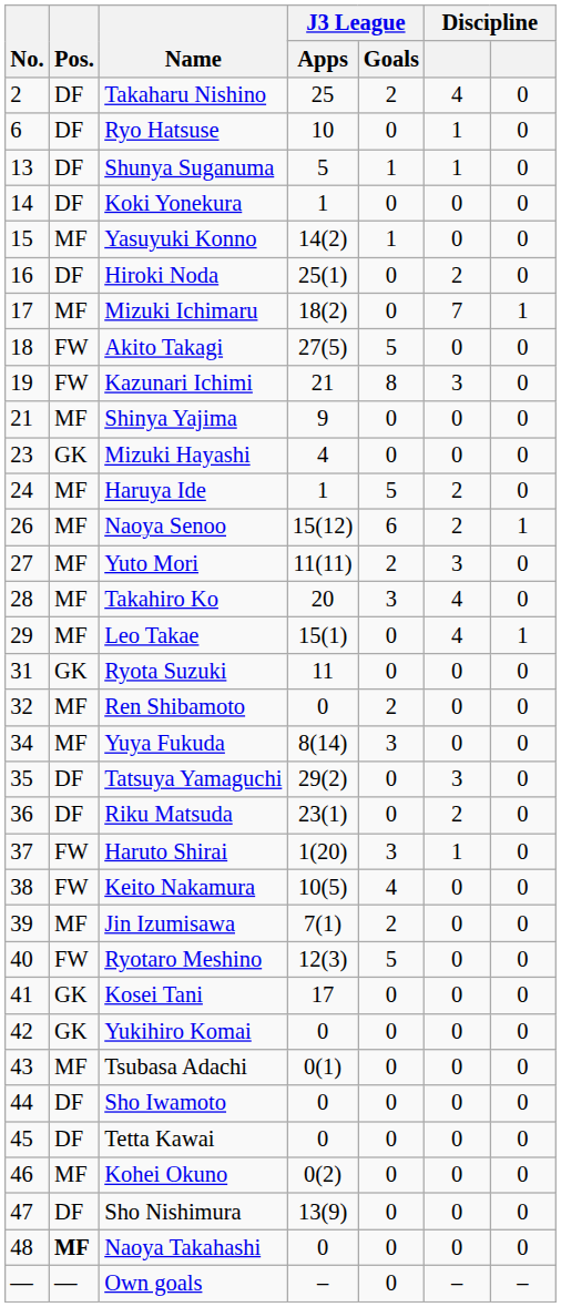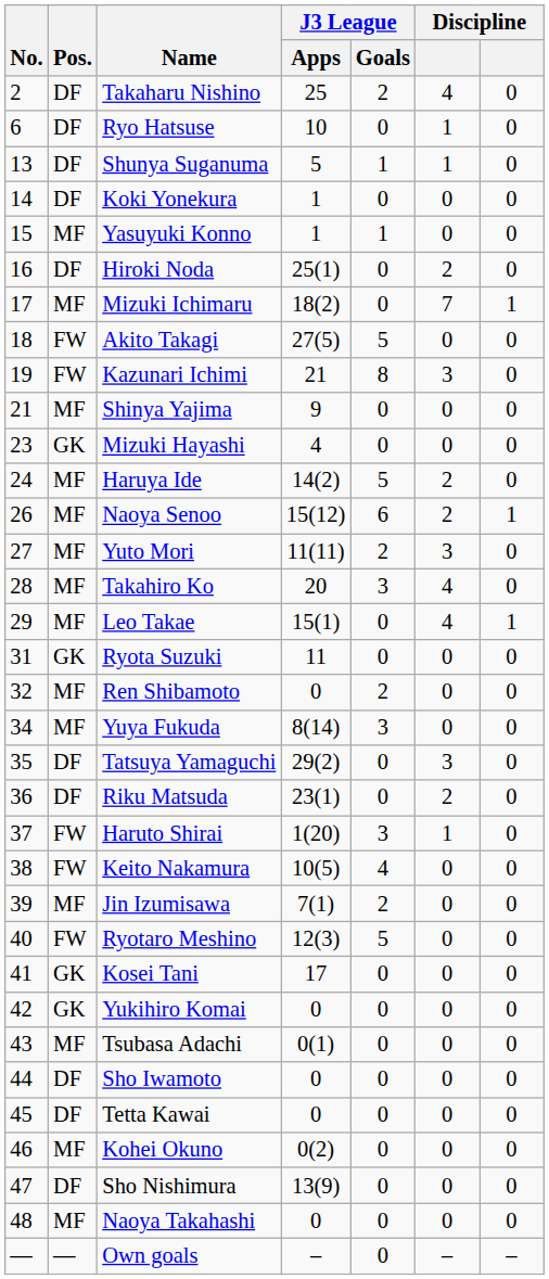 <table class="wikitable" style="text-align:center">
 <tr>
 <th rowspan=2 style="vertical-align:bottom;">No.</th>
 <th rowspan=2 style="vertical-align:bottom;">Pos.</th>
 <th rowspan=2 style="vertical-align:bottom;">Name</th>
 <th colspan=2 style="width:85px;"><a href='#'>J3 League</a></th>
 <th colspan=2 style="width:85px;">Discipline</th>
 </tr>
 <tr>
 <th>Apps</th>
 <th>Goals</th>
 <th></th>
 <th></th>
 </tr>
 <tr>
 <td align="left">2</td>
 <td align="left">DF</td>
 <td align="left"> <a href='#'>Takaharu Nishino</a></td>
 <td>25</td>
 <td>2</td>
 <td>4</td>
 <td>0</td>
 </tr>
 <tr>
 <td align="left">6</td>
 <td align="left">DF</td>
 <td align="left"> <a href='#'>Ryo Hatsuse</a></td>
 <td>10</td>
 <td>0</td>
 <td>1</td>
 <td>0</td>
 </tr>
 <tr>
 <td align="left">13</td>
 <td align="left">DF</td>
 <td align="left"> <a href='#'>Shunya Suganuma</a></td>
 <td>5</td>
 <td>1</td>
 <td>1</td>
 <td>0</td>
 </tr>
 <tr>
 <td align="left">14</td>
 <td align="left">DF</td>
 <td align="left"> <a href='#'>Koki Yonekura</a></td>
 <td>1</td>
 <td>0</td>
 <td>0</td>
 <td>0</td>
 </tr>
 <tr>
 <td align="left">15</td>
 <td align="left">MF</td>
 <td align="left"> <a href='#'>Yasuyuki Konno</a></td>
-<td>14(2)</td>
+<td>1</td>
 <td>1</td>
 <td>0</td>
 <td>0</td>
 </tr>
 <tr>
 <td align="left">16</td>
 <td align="left">DF</td>
 <td align="left"> <a href='#'>Hiroki Noda</a></td>
 <td>25(1)</td>
 <td>0</td>
 <td>2</td>
 <td>0</td>
 </tr>
 <tr>
 <td align="left">17</td>
 <td align="left">MF</td>
 <td align="left"> <a href='#'>Mizuki Ichimaru</a></td>
 <td>18(2)</td>
 <td>0</td>
 <td>7</td>
 <td>1</td>
 </tr>
 <tr>
 <td align="left">18</td>
 <td align="left">FW</td>
 <td align="left"> <a href='#'>Akito Takagi</a></td>
 <td>27(5)</td>
 <td>5</td>
 <td>0</td>
 <td>0</td>
 </tr>
 <tr>
 <td align="left">19</td>
 <td align="left">FW</td>
 <td align="left"> <a href='#'>Kazunari Ichimi</a></td>
 <td>21</td>
 <td>8</td>
 <td>3</td>
 <td>0</td>
 </tr>
 <tr>
 <td align="left">21</td>
 <td align="left">MF</td>
 <td align="left"> <a href='#'>Shinya Yajima</a></td>
 <td>9</td>
 <td>0</td>
 <td>0</td>
 <td>0</td>
 </tr>
 <tr>
 <td align="left">23</td>
 <td align="left">GK</td>
 <td align="left"> <a href='#'>Mizuki Hayashi</a></td>
 <td>4</td>
 <td>0</td>
 <td>0</td>
 <td>0</td>
 </tr>
 <tr>
 <td align="left">24</td>
 <td align="left">MF</td>
 <td align="left"> <a href='#'>Haruya Ide</a></td>
-<td>1</td>
+<td>14(2)</td>
 <td>5</td>
 <td>2</td>
 <td>0</td>
 </tr>
 <tr>
 <td align="left">26</td>
 <td align="left">MF</td>
 <td align="left"> <a href='#'>Naoya Senoo</a></td>
 <td>15(12)</td>
 <td>6</td>
 <td>2</td>
 <td>1</td>
 </tr>
 <tr>
 <td align="left">27</td>
 <td align="left">MF</td>
 <td align="left"> <a href='#'>Yuto Mori</a></td>
 <td>11(11)</td>
 <td>2</td>
 <td>3</td>
 <td>0</td>
 </tr>
 <tr>
 <td align="left">28</td>
 <td align="left">MF</td>
 <td align="left"> <a href='#'>Takahiro Ko</a></td>
 <td>20</td>
 <td>3</td>
 <td>4</td>
 <td>0</td>
 </tr>
 <tr>
 <td align="left">29</td>
 <td align="left">MF</td>
 <td align="left"> <a href='#'>Leo Takae</a></td>
 <td>15(1)</td>
 <td>0</td>
 <td>4</td>
 <td>1</td>
 </tr>
 <tr>
 <td align="left">31</td>
 <td align="left">GK</td>
 <td align="left"> <a href='#'>Ryota Suzuki</a></td>
 <td>11</td>
 <td>0</td>
 <td>0</td>
 <td>0</td>
 </tr>
 <tr>
 <td align="left">32</td>
 <td align="left">MF</td>
 <td align="left"> <a href='#'>Ren Shibamoto</a></td>
 <td>0</td>
 <td>2</td>
 <td>0</td>
 <td>0</td>
 </tr>
 <tr>
 <td align="left">34</td>
 <td align="left">MF</td>
 <td align="left"> <a href='#'>Yuya Fukuda</a></td>
 <td>8(14)</td>
 <td>3</td>
 <td>0</td>
 <td>0</td>
 </tr>
 <tr>
 <td align="left">35</td>
 <td align="left">DF</td>
 <td align="left"> <a href='#'>Tatsuya Yamaguchi</a></td>
 <td>29(2)</td>
 <td>0</td>
 <td>3</td>
 <td>0</td>
 </tr>
 <tr>
 <td align="left">36</td>
 <td align="left">DF</td>
 <td align="left"> <a href='#'>Riku Matsuda</a></td>
 <td>23(1)</td>
 <td>0</td>
 <td>2</td>
 <td>0</td>
 </tr>
 <tr>
 <td align="left">37</td>
 <td align="left">FW</td>
 <td align="left"> <a href='#'>Haruto Shirai</a></td>
 <td>1(20)</td>
 <td>3</td>
 <td>1</td>
 <td>0</td>
 </tr>
 <tr>
 <td align="left">38</td>
 <td align="left">FW</td>
 <td align="left"> <a href='#'>Keito Nakamura</a></td>
 <td>10(5)</td>
 <td>4</td>
 <td>0</td>
 <td>0</td>
 </tr>
 <tr>
 <td align="left">39</td>
 <td align="left">MF</td>
 <td align="left"> <a href='#'>Jin Izumisawa</a></td>
 <td>7(1)</td>
 <td>2</td>
 <td>0</td>
 <td>0</td>
 </tr>
 <tr>
 <td align="left">40</td>
 <td align="left">FW</td>
 <td align="left"> <a href='#'>Ryotaro Meshino</a></td>
 <td>12(3)</td>
 <td>5</td>
 <td>0</td>
 <td>0</td>
 </tr>
 <tr>
 <td align="left">41</td>
 <td align="left">GK</td>
 <td align="left"> <a href='#'>Kosei Tani</a></td>
 <td>17</td>
 <td>0</td>
 <td>0</td>
 <td>0</td>
 </tr>
 <tr>
 <td align="left">42</td>
 <td align="left">GK</td>
 <td align="left"> <a href='#'>Yukihiro Komai</a></td>
 <td>0</td>
 <td>0</td>
 <td>0</td>
 <td>0</td>
 </tr>
 <tr>
 <td align="left">43</td>
 <td align="left">MF</td>
 <td align="left"> Tsubasa Adachi</td>
 <td>0(1)</td>
 <td>0</td>
 <td>0</td>
 <td>0</td>
 </tr>
 <tr>
 <td align="left">44</td>
 <td align="left">DF</td>
 <td align="left"> <a href='#'>Sho Iwamoto</a></td>
 <td>0</td>
 <td>0</td>
 <td>0</td>
 <td>0</td>
 </tr>
 <tr>
 <td align="left">45</td>
 <td align="left">DF</td>
 <td align="left"> Tetta Kawai</td>
 <td>0</td>
 <td>0</td>
 <td>0</td>
 <td>0</td>
 </tr>
 <tr>
 <td align="left">46</td>
 <td align="left">MF</td>
 <td align="left"> <a href='#'>Kohei Okuno</a></td>
 <td>0(2)</td>
 <td>0</td>
 <td>0</td>
 <td>0</td>
 </tr>
 <tr>
 <td align="left">47</td>
 <td align="left">DF</td>
 <td align="left"> Sho Nishimura</td>
 <td>13(9)</td>
 <td>0</td>
 <td>0</td>
 <td>0</td>
 </tr>
 <tr>
 <td align="left">48</td>
-<td align="left"><strong>MF</strong></td>
+<td align="left">MF</td>
 <td align="left"> <a href='#'>Naoya Takahashi</a></td>
 <td>0</td>
 <td>0</td>
 <td>0</td>
 <td>0</td>
 </tr>
 <tr>
 <td align="left">—</td>
 <td align="left">—</td>
 <td align="left"><a href='#'>Own goals</a></td>
 <td>–</td>
 <td>0</td>
 <td>–</td>
 <td>–</td>
 </tr>
 </table>
